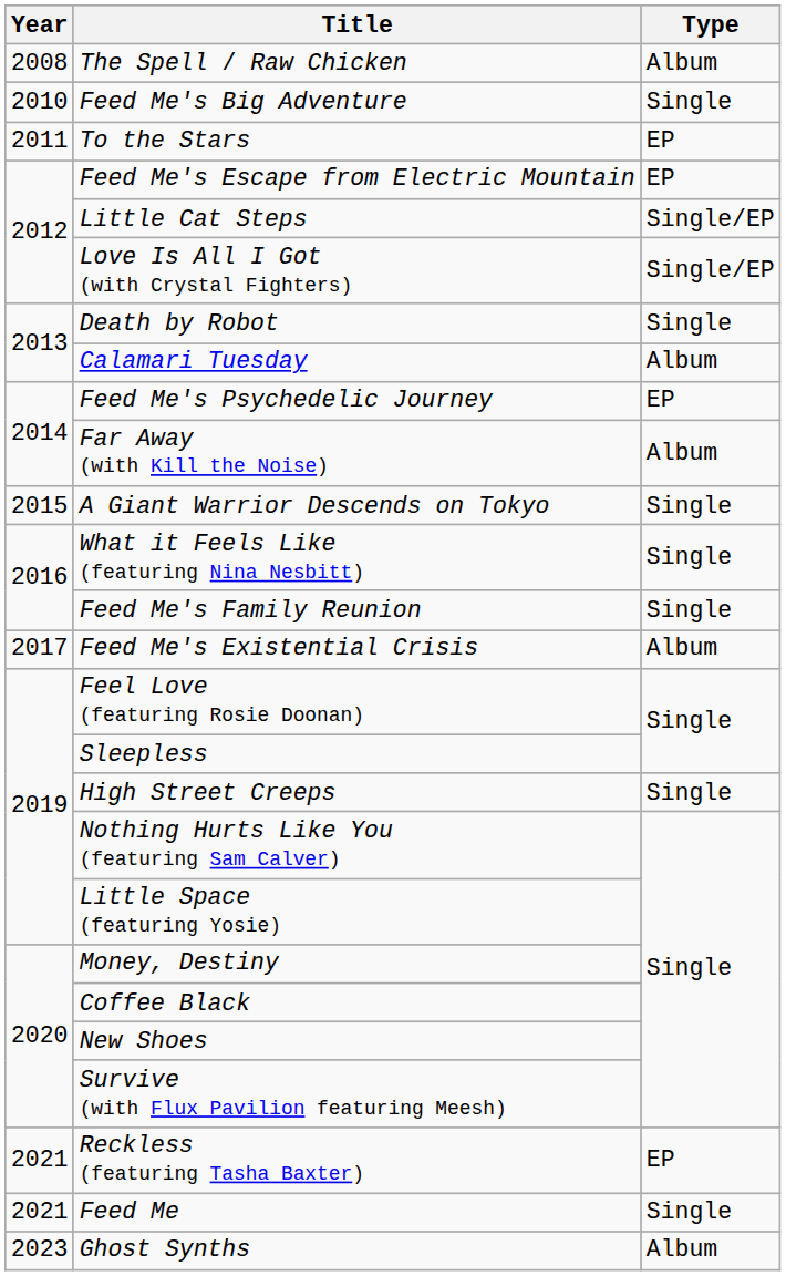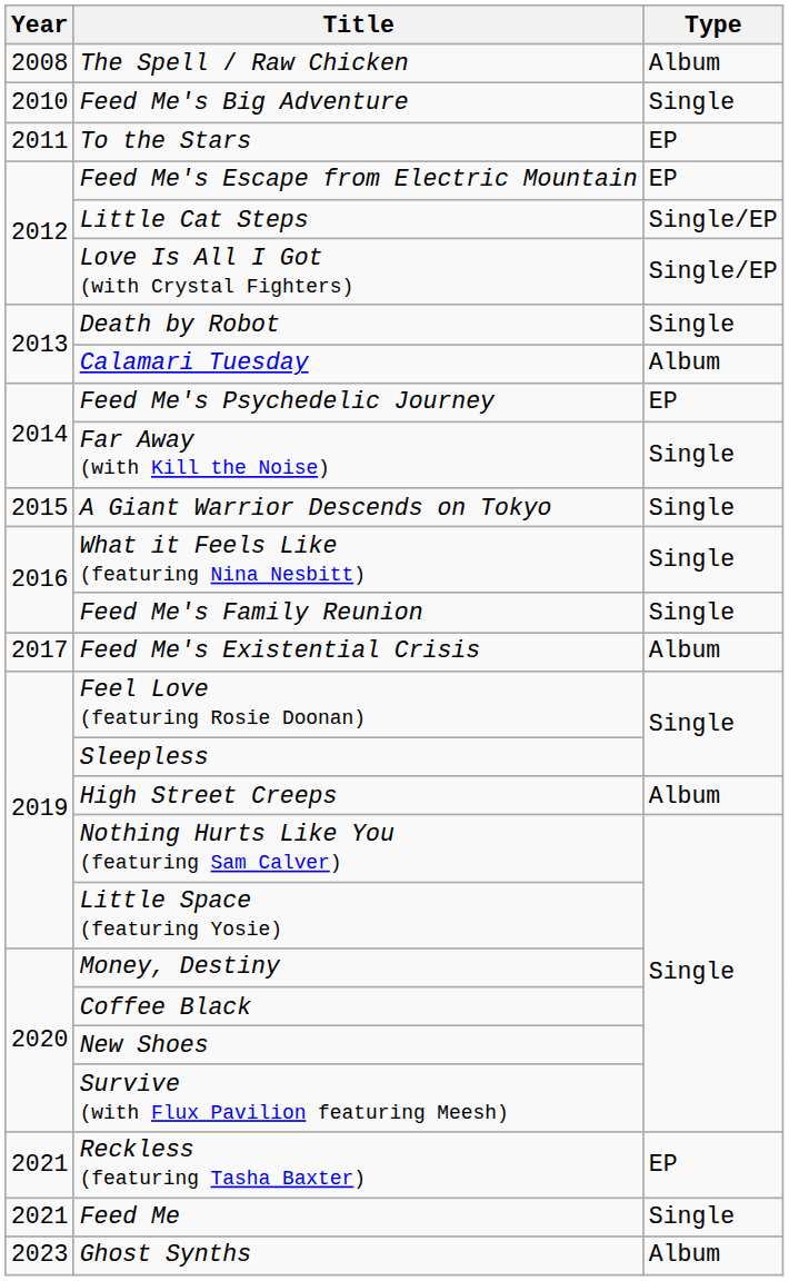 <table class="wikitable">
 <tr>
 <th>Year</th>
 <th>Title</th>
 <th>Type</th>
 </tr>
 <tr>
 <td>2008</td>
 <td><em>The Spell</em> / <em>Raw Chicken</em></td>
 <td>Album</td>
 </tr>
 <tr>
 <td>2010</td>
 <td><em>Feed Me's Big Adventure</em></td>
 <td>Single</td>
 </tr>
 <tr>
 <td>2011</td>
 <td><em>To the Stars</em></td>
 <td>EP</td>
 </tr>
 <tr>
 <td rowspan="3">2012</td>
 <td><em>Feed Me's Escape from Electric Mountain</em></td>
 <td>EP</td>
 </tr>
 <tr>
 <td><em>Little Cat Steps</em></td>
 <td>Single/EP</td>
 </tr>
 <tr>
 <td><em>Love Is All I Got</em> <br><small>(with Crystal Fighters)</small></td>
 <td>Single/EP</td>
 </tr>
 <tr>
 <td rowspan="2">2013</td>
 <td><em>Death by Robot</em></td>
 <td>Single</td>
 </tr>
 <tr>
 <td><em><a href='#'>Calamari Tuesday</a></em></td>
 <td>Album</td>
 </tr>
 <tr>
 <td rowspan="2">2014</td>
 <td><em>Feed Me's Psychedelic Journey</em></td>
 <td>EP</td>
 </tr>
 <tr>
 <td><em>Far Away</em> <br><small>(with <a href='#'>Kill the Noise</a>)</small></td>
-<td>Album</td>
+<td>Single</td>
 </tr>
 <tr>
 <td>2015</td>
 <td><em>A Giant Warrior Descends on Tokyo</em></td>
 <td>Single</td>
 </tr>
 <tr>
 <td rowspan="2">2016</td>
 <td><em>What it Feels Like</em> <br><small>(featuring <a href='#'>Nina Nesbitt</a>)</small></td>
 <td>Single</td>
 </tr>
 <tr>
 <td><em>Feed Me's Family Reunion</em></td>
 <td>Single</td>
 </tr>
 <tr>
 <td>2017</td>
 <td><em>Feed Me's Existential Crisis</em></td>
 <td>Album</td>
 </tr>
 <tr>
 <td rowspan="5">2019</td>
 <td><em>Feel Love</em> <br><small>(featuring Rosie Doonan)</small></td>
 <td rowspan="2">Single</td>
 </tr>
 <tr>
 <td><em>Sleepless</em></td>
 </tr>
 <tr>
 <td><em>High Street Creeps</em></td>
-<td>Single</td>
+<td>Album</td>
 </tr>
 <tr>
 <td><em>Nothing Hurts Like You</em> <br><small>(featuring <a href='#'>Sam Calver</a>)</small></td>
 <td rowspan="6">Single</td>
 </tr>
 <tr>
 <td><em>Little Space</em> <br><small>(featuring Yosie)</small></td>
 </tr>
 <tr>
 <td rowspan="4">2020</td>
 <td><em>Money, Destiny</em></td>
 </tr>
 <tr>
 <td><em>Coffee Black</em></td>
 </tr>
 <tr>
 <td><em>New Shoes</em></td>
 </tr>
 <tr>
 <td><em>Survive</em> <br><small>(with <a href='#'>Flux Pavilion</a> featuring Meesh)</small></td>
 </tr>
 <tr>
 <td>2021</td>
 <td><em>Reckless</em> <br><small>(featuring <a href='#'>Tasha Baxter</a>)</small></td>
 <td>EP</td>
 </tr>
 <tr>
 <td>2021</td>
 <td><em>Feed Me</em></td>
 <td>Single</td>
 </tr>
 <tr>
 <td>2023</td>
 <td><em>Ghost Synths</em></td>
 <td>Album</td>
 </tr>
 </table>
